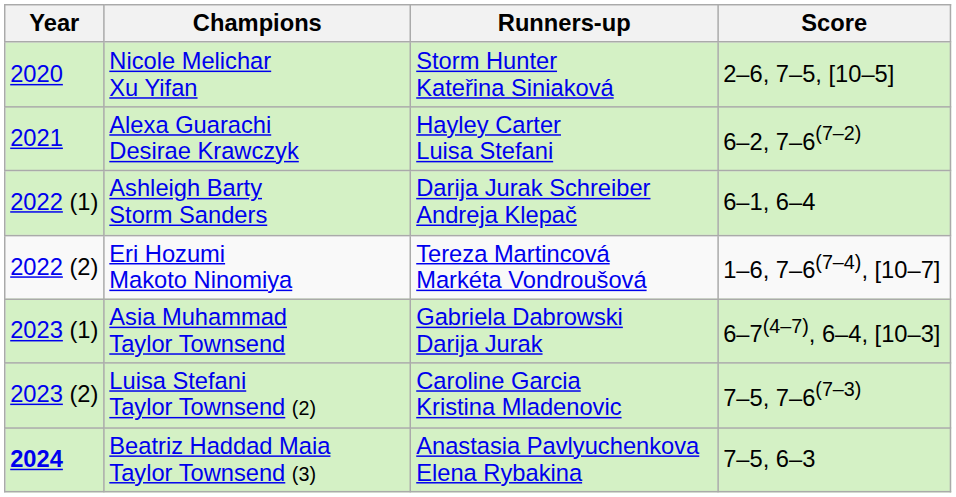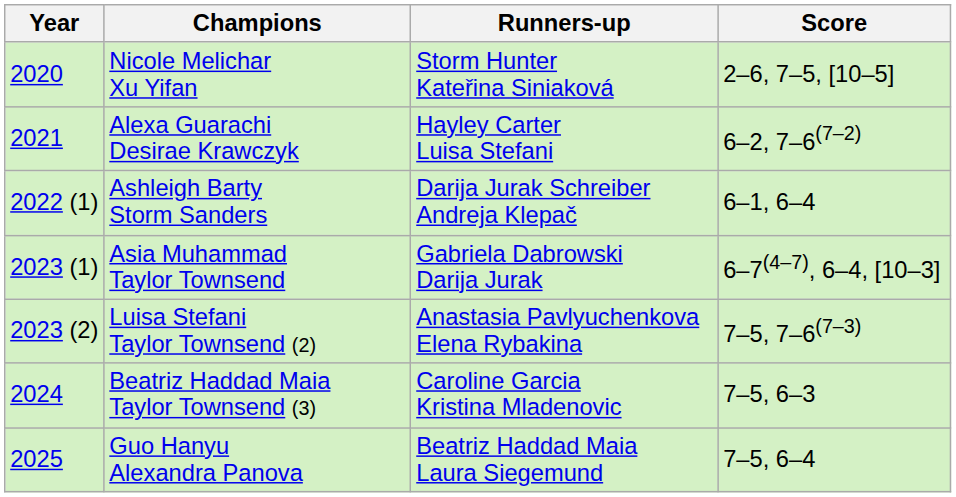 <table class="wikitable">
 <tr>
 <th>Year</th>
 <th style="width:200px">Champions</th>
 <th style="width:200px">Runners-up</th>
 <th style="width:150px" class="unsortable">Score</th>
 </tr>
 <tr bgcolor=#d4f1c5>
 <td><a href='#'>2020</a></td>
 <td> <a href='#'>Nicole Melichar</a> <br>  <a href='#'>Xu Yifan</a></td>
 <td> <a href='#'>Storm Hunter</a> <br>  <a href='#'>Kateřina Siniaková</a></td>
 <td>2–6, 7–5, [10–5]</td>
 </tr>
 <tr bgcolor=#d4f1c5>
 <td><a href='#'>2021</a></td>
 <td> <a href='#'>Alexa Guarachi</a> <br>  <a href='#'>Desirae Krawczyk</a></td>
 <td> <a href='#'>Hayley Carter</a> <br>  <a href='#'>Luisa Stefani</a></td>
 <td>6–2, 7–6<sup>(7–2)</sup></td>
 </tr>
 <tr bgcolor=#d4f1c5>
 <td><a href='#'>2022</a> (1)</td>
 <td> <a href='#'>Ashleigh Barty</a> <br>  <a href='#'>Storm Sanders</a></td>
 <td> <a href='#'>Darija Jurak Schreiber</a> <br>  <a href='#'>Andreja Klepač</a></td>
 <td>6–1, 6–4</td>
 </tr>
-<tr>
-<td><a href='#'>2022</a> (2)</td>
-<td> <a href='#'>Eri Hozumi</a> <br>  <a href='#'>Makoto Ninomiya</a></td>
-<td> <a href='#'>Tereza Martincová</a> <br>  <a href='#'>Markéta Vondroušová</a></td>
-<td>1–6, 7–6<sup>(7–4)</sup>, [10–7]</td>
-</tr>
 <tr bgcolor=#d4f1c5>
 <td><a href='#'>2023</a> (1)</td>
 <td> <a href='#'>Asia Muhammad</a> <br>  <a href='#'>Taylor Townsend</a></td>
 <td> <a href='#'>Gabriela Dabrowski</a> <br>  <a href='#'>Darija Jurak</a></td>
 <td>6–7<sup>(4–7)</sup>, 6–4, [10–3]</td>
 </tr>
 <tr bgcolor=#d4f1c5>
 <td><a href='#'>2023</a> (2)</td>
 <td> <a href='#'>Luisa Stefani</a> <br>  <a href='#'>Taylor Townsend</a> <small>(2)</small></td>
-<td> <a href='#'>Caroline Garcia</a> <br>  <a href='#'>Kristina Mladenovic</a></td>
+<td> <a href='#'>Anastasia Pavlyuchenkova</a> <br>  <a href='#'>Elena Rybakina</a></td>
 <td>7–5, 7–6<sup>(7–3)</sup></td>
 </tr>
 <tr bgcolor=#d4f1c5>
-<td><strong><a href='#'>2024</a></strong></td>
+<td><a href='#'>2024</a></td>
 <td> <a href='#'>Beatriz Haddad Maia</a> <br>  <a href='#'>Taylor Townsend</a> <small>(3)</small></td>
-<td> <a href='#'>Anastasia Pavlyuchenkova</a> <br>  <a href='#'>Elena Rybakina</a></td>
+<td> <a href='#'>Caroline Garcia</a> <br>  <a href='#'>Kristina Mladenovic</a></td>
 <td>7–5, 6–3</td>
 </tr>
+<tr bgcolor=#d4f1c5>
+<td><a href='#'>2025</a></td>
+<td> <a href='#'>Guo Hanyu</a> <br>  <a href='#'>Alexandra Panova</a></td>
+<td> <a href='#'>Beatriz Haddad Maia</a> <br>  <a href='#'>Laura Siegemund</a></td>
+<td>7–5, 6–4</td>
+</tr>
 </table>
